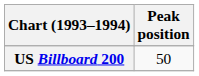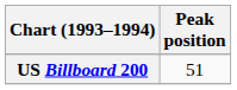 <table class="wikitable sortable plainrowheaders" style="text-align:center">
 <tr>
 <th scope="col">Chart (1993–1994)</th>
 <th scope="col">Peak<br>position</th>
 </tr>
 <tr>
 </tr>
 <tr>
 </tr>
 <tr>
 <th scope="row">US <a href='#'><em>Billboard</em> 200</a></th>
-<td align="center">50</td>
+<td align="center">51</td>
 </tr>
 <tr>
 </tr>
 </table>
